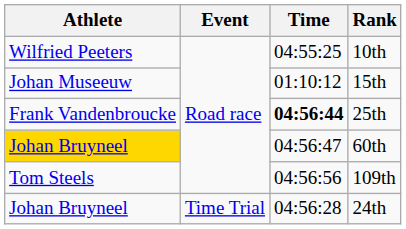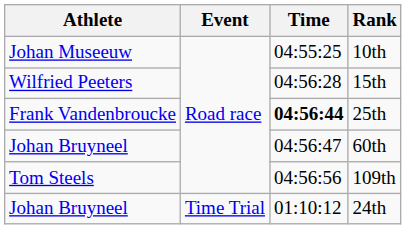 <table class=wikitable style="font-size:90%">
 <tr>
 <th>Athlete</th>
 <th>Event</th>
 <th>Time</th>
 <th>Rank</th>
 </tr>
 <tr>
-<td><a href='#'>Wilfried Peeters</a></td>
+<td><a href='#'>Johan Museeuw</a></td>
 <td rowspan=5><a href='#'>Road race</a></td>
 <td>04:55:25</td>
 <td>10th</td>
 </tr>
 <tr>
-<td><a href='#'>Johan Museeuw</a></td>
-<td>01:10:12</td>
+<td><a href='#'>Wilfried Peeters</a></td>
+<td>04:56:28</td>
 <td>15th</td>
 </tr>
 <tr>
 <td><a href='#'>Frank Vandenbroucke</a></td>
 <td><strong>04:56:44</strong></td>
 <td>25th</td>
 </tr>
 <tr>
-<td style="background: gold;"><a href='#'>Johan Bruyneel</a></td>
+<td><a href='#'>Johan Bruyneel</a></td>
 <td>04:56:47</td>
 <td>60th</td>
 </tr>
 <tr>
 <td><a href='#'>Tom Steels</a></td>
 <td>04:56:56</td>
 <td>109th</td>
 </tr>
 <tr>
 <td><a href='#'>Johan Bruyneel</a></td>
 <td><a href='#'>Time Trial</a></td>
-<td>04:56:28</td>
+<td>01:10:12</td>
 <td>24th</td>
 </tr>
 </table>
